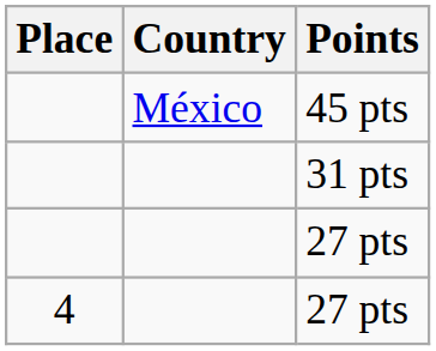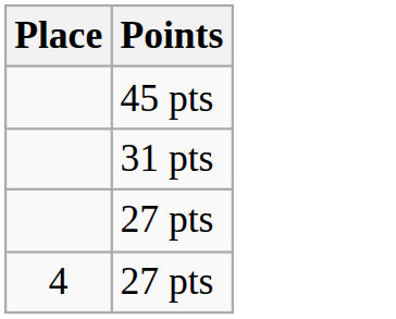 <table class=wikitable>
 <tr>
 <th>Place</th>
-<th>Country</th>
 <th>Points</th>
 </tr>
 <tr>
 <td align=center></td>
-<td> <a href='#'>México</a></td>
 <td>45 pts</td>
 </tr>
 <tr>
 <td align=center></td>
-<td></td>
 <td>31 pts</td>
 </tr>
 <tr>
 <td align=center></td>
-<td></td>
 <td>27 pts</td>
 </tr>
 <tr>
 <td align=center>4</td>
-<td></td>
 <td>27 pts</td>
 </tr>
 </table>
